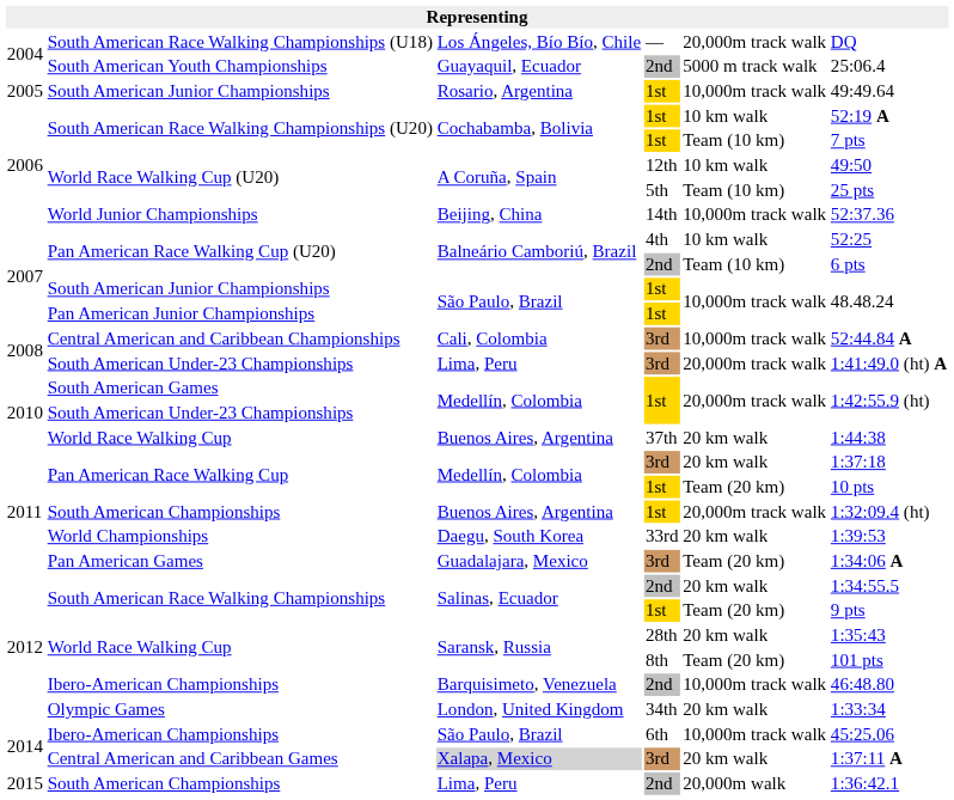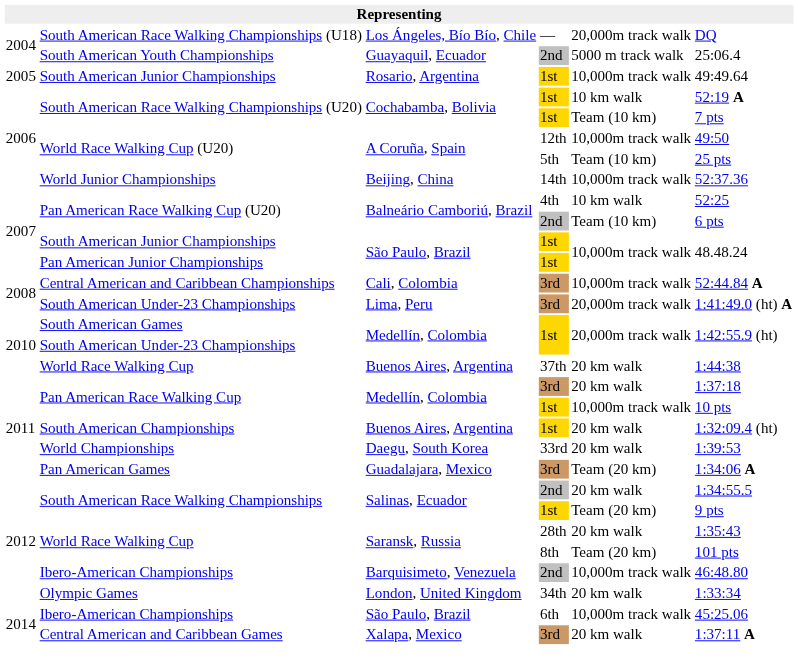 <table>
 <tr>
 <th bgcolor="#eeeeee" colspan="6">Representing </th>
 </tr>
 <tr>
 <td rowspan=2>2004</td>
 <td><a href='#'>South American Race Walking Championships</a> (U18)</td>
 <td><a href='#'>Los Ángeles, Bío Bío</a>, <a href='#'>Chile</a></td>
 <td>—</td>
 <td>20,000m track walk</td>
 <td><a href='#'>DQ</a></td>
 </tr>
 <tr>
 <td><a href='#'>South American Youth Championships</a></td>
 <td><a href='#'>Guayaquil</a>, <a href='#'>Ecuador</a></td>
 <td bgcolor=silver>2nd</td>
 <td>5000 m track walk</td>
 <td>25:06.4</td>
 </tr>
 <tr>
 <td>2005</td>
 <td><a href='#'>South American Junior Championships</a></td>
 <td><a href='#'>Rosario</a>, <a href='#'>Argentina</a></td>
 <td bgcolor=gold>1st</td>
 <td>10,000m track walk</td>
 <td>49:49.64</td>
 </tr>
 <tr>
 <td rowspan=5>2006</td>
 <td rowspan=2><a href='#'>South American Race Walking Championships</a> (U20)</td>
 <td rowspan=2><a href='#'>Cochabamba</a>, <a href='#'>Bolivia</a></td>
 <td bgcolor=gold>1st</td>
 <td>10 km walk</td>
 <td><a href='#'>52:19</a> <strong>A</strong></td>
 </tr>
 <tr>
 <td bgcolor=gold>1st</td>
 <td>Team (10 km)</td>
 <td><a href='#'>7 pts</a></td>
 </tr>
 <tr>
 <td rowspan=2><a href='#'>World Race Walking Cup</a> (U20)</td>
 <td rowspan=2><a href='#'>A Coruña</a>, <a href='#'>Spain</a></td>
 <td>12th</td>
-<td>10 km walk</td>
+<td>10,000m track walk</td>
 <td><a href='#'>49:50</a></td>
 </tr>
 <tr>
 <td>5th</td>
 <td>Team (10 km)</td>
 <td><a href='#'>25 pts</a></td>
 </tr>
 <tr>
 <td><a href='#'>World Junior Championships</a></td>
 <td><a href='#'>Beijing</a>, <a href='#'>China</a></td>
 <td>14th</td>
 <td>10,000m track walk</td>
 <td><a href='#'>52:37.36</a></td>
 </tr>
 <tr>
 <td rowspan=4>2007</td>
 <td rowspan=2><a href='#'>Pan American Race Walking Cup</a> (U20)</td>
 <td rowspan=2><a href='#'>Balneário Camboriú</a>, <a href='#'>Brazil</a></td>
 <td>4th</td>
 <td>10 km walk</td>
 <td><a href='#'>52:25</a></td>
 </tr>
 <tr>
 <td bgcolor=silver>2nd</td>
 <td>Team (10 km)</td>
 <td><a href='#'>6 pts</a></td>
 </tr>
 <tr>
 <td><a href='#'>South American Junior Championships</a></td>
 <td rowspan=2><a href='#'>São Paulo</a>, <a href='#'>Brazil</a></td>
 <td bgcolor=gold>1st</td>
 <td rowspan=2>10,000m track walk</td>
 <td rowspan=2>48.48.24</td>
 </tr>
 <tr>
 <td><a href='#'>Pan American Junior Championships</a></td>
 <td bgcolor=gold>1st</td>
 </tr>
 <tr>
 <td rowspan=2>2008</td>
 <td><a href='#'>Central American and Caribbean Championships</a></td>
 <td><a href='#'>Cali</a>, <a href='#'>Colombia</a></td>
 <td bgcolor="cc9966">3rd</td>
 <td>10,000m track walk</td>
 <td><a href='#'>52:44.84</a> <strong>A</strong></td>
 </tr>
 <tr>
 <td><a href='#'>South American Under-23 Championships</a></td>
 <td><a href='#'>Lima</a>, <a href='#'>Peru</a></td>
 <td bgcolor="cc9966">3rd</td>
 <td>20,000m track walk</td>
 <td><a href='#'>1:41:49.0</a> (ht) <strong>A</strong></td>
 </tr>
 <tr>
 <td rowspan=3>2010</td>
 <td><a href='#'>South American Games</a></td>
 <td rowspan=2><a href='#'>Medellín</a>, <a href='#'>Colombia</a></td>
 <td rowspan=2 bgcolor=gold>1st</td>
 <td rowspan=2>20,000m track walk</td>
 <td rowspan=2><a href='#'>1:42:55.9</a> (ht)</td>
 </tr>
 <tr>
 <td><a href='#'>South American Under-23 Championships</a></td>
 </tr>
 <tr>
 <td><a href='#'>World Race Walking Cup</a></td>
 <td><a href='#'>Buenos Aires</a>, <a href='#'>Argentina</a></td>
 <td>37th</td>
 <td>20 km walk</td>
 <td><a href='#'>1:44:38</a></td>
 </tr>
 <tr>
 <td rowspan=5>2011</td>
 <td rowspan=2><a href='#'>Pan American Race Walking Cup</a></td>
 <td rowspan=2><a href='#'>Medellín</a>, <a href='#'>Colombia</a></td>
 <td bgcolor=cc9966>3rd</td>
 <td>20 km walk</td>
 <td><a href='#'>1:37:18</a></td>
 </tr>
 <tr>
 <td bgcolor=gold>1st</td>
-<td>Team (20 km)</td>
+<td>10,000m track walk</td>
 <td><a href='#'>10 pts</a></td>
 </tr>
 <tr>
 <td><a href='#'>South American Championships</a></td>
 <td><a href='#'>Buenos Aires</a>, <a href='#'>Argentina</a></td>
 <td bgcolor=gold>1st</td>
-<td>20,000m track walk</td>
+<td>20 km walk</td>
 <td><a href='#'>1:32:09.4</a> (ht)</td>
 </tr>
 <tr>
 <td><a href='#'>World Championships</a></td>
 <td><a href='#'>Daegu</a>, <a href='#'>South Korea</a></td>
 <td>33rd</td>
 <td>20 km walk</td>
 <td><a href='#'>1:39:53</a></td>
 </tr>
 <tr>
 <td><a href='#'>Pan American Games</a></td>
 <td><a href='#'>Guadalajara</a>, <a href='#'>Mexico</a></td>
 <td bgcolor="cc9966">3rd</td>
 <td>Team (20 km)</td>
 <td><a href='#'>1:34:06</a> <strong>A</strong></td>
 </tr>
 <tr>
 <td rowspan=6>2012</td>
 <td rowspan=2><a href='#'>South American Race Walking Championships</a></td>
 <td rowspan=2><a href='#'>Salinas</a>, <a href='#'>Ecuador</a></td>
 <td bgcolor=silver>2nd</td>
 <td>20 km walk</td>
 <td><a href='#'>1:34:55.5</a></td>
 </tr>
 <tr>
 <td bgcolor=gold>1st</td>
 <td>Team (20 km)</td>
 <td><a href='#'>9 pts</a></td>
 </tr>
 <tr>
 <td rowspan=2><a href='#'>World Race Walking Cup</a></td>
 <td rowspan=2><a href='#'>Saransk</a>, <a href='#'>Russia</a></td>
 <td>28th</td>
 <td>20 km walk</td>
 <td><a href='#'>1:35:43</a></td>
 </tr>
 <tr>
 <td>8th</td>
 <td>Team (20 km)</td>
 <td><a href='#'>101 pts</a></td>
 </tr>
 <tr>
 <td><a href='#'>Ibero-American Championships</a></td>
 <td><a href='#'>Barquisimeto</a>, <a href='#'>Venezuela</a></td>
 <td bgcolor=silver>2nd</td>
 <td>10,000m track walk</td>
 <td><a href='#'>46:48.80</a></td>
 </tr>
 <tr>
 <td><a href='#'>Olympic Games</a></td>
 <td><a href='#'>London</a>, <a href='#'>United Kingdom</a></td>
 <td>34th</td>
 <td>20 km walk</td>
 <td><a href='#'>1:33:34</a></td>
 </tr>
 <tr>
 <td rowspan=2>2014</td>
 <td><a href='#'>Ibero-American Championships</a></td>
 <td><a href='#'>São Paulo</a>, <a href='#'>Brazil</a></td>
 <td>6th</td>
 <td>10,000m track walk</td>
 <td><a href='#'>45:25.06</a></td>
 </tr>
 <tr>
 <td><a href='#'>Central American and Caribbean Games</a></td>
-<td style="background: lightgrey;"><a href='#'>Xalapa</a>, <a href='#'>Mexico</a></td>
+<td><a href='#'>Xalapa</a>, <a href='#'>Mexico</a></td>
 <td bgcolor="cc9966">3rd</td>
 <td>20 km walk</td>
 <td><a href='#'>1:37:11</a> <strong>A</strong></td>
 </tr>
-<tr>
-<td>2015</td>
-<td><a href='#'>South American Championships</a></td>
-<td><a href='#'>Lima</a>, <a href='#'>Peru</a></td>
-<td bgcolor=silver>2nd</td>
-<td>20,000m walk</td>
-<td><a href='#'>1:36:42.1</a></td>
-</tr>
 </table>
